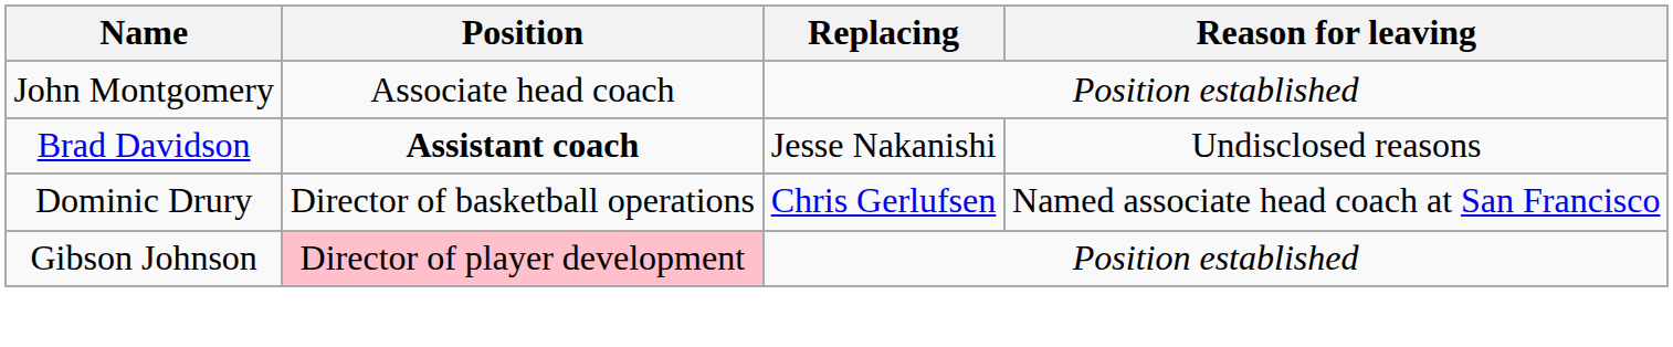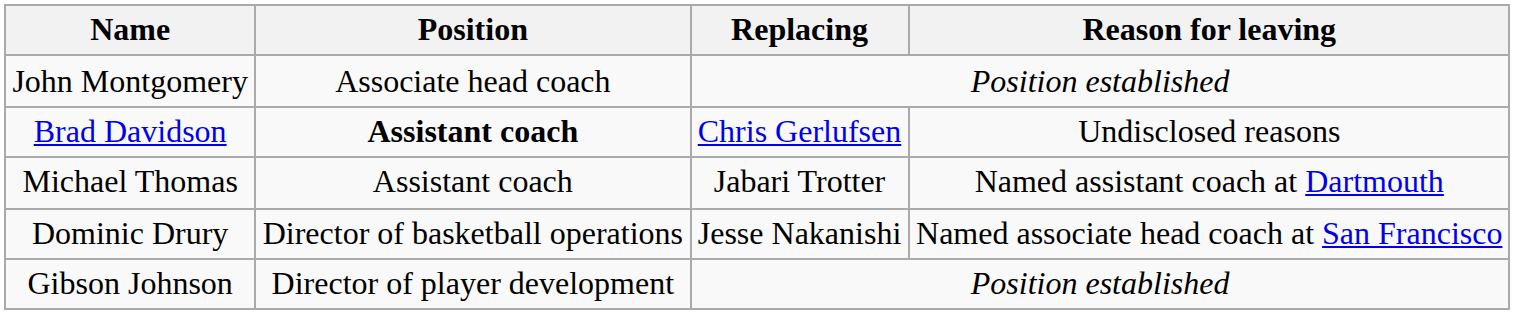 <table class="wikitable" style="text-align:center;">
 <tr>
 <th>Name</th>
 <th>Position</th>
 <th>Replacing</th>
 <th>Reason for leaving</th>
 </tr>
 <tr>
 <td>John Montgomery</td>
 <td>Associate head coach</td>
 <td colspan=2><em>Position established</em></td>
 </tr>
 <tr>
 <td><a href='#'>Brad Davidson</a></td>
 <td><strong>Assistant coach</strong></td>
-<td>Jesse Nakanishi</td>
+<td><a href='#'>Chris Gerlufsen</a></td>
 <td>Undisclosed reasons</td>
+</tr>
+<tr>
+<td>Michael Thomas</td>
+<td>Assistant coach</td>
+<td>Jabari Trotter</td>
+<td>Named assistant coach at <a href='#'>Dartmouth</a></td>
 </tr>
 <tr>
 <td>Dominic Drury</td>
 <td>Director of basketball operations</td>
-<td><a href='#'>Chris Gerlufsen</a></td>
+<td>Jesse Nakanishi</td>
 <td>Named associate head coach at <a href='#'>San Francisco</a></td>
 </tr>
 <tr>
 <td>Gibson Johnson</td>
-<td style="background: pink;">Director of player development</td>
+<td>Director of player development</td>
 <td colspan=2><em>Position established</em></td>
 </tr>
 </table>
